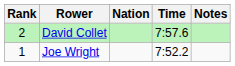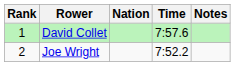 <table class="wikitable" style="text-align:center">
 <tr>
 <th>Rank</th>
 <th>Rower</th>
 <th>Nation</th>
 <th>Time</th>
 <th>Notes</th>
 </tr>
 <tr bgcolor=bbf3bb>
-<td>2</td>
+<td>1</td>
 <td align=left><a href='#'>David Collet</a></td>
 <td align=left></td>
 <td>7:57.6</td>
 <td></td>
 </tr>
 <tr>
-<td>1</td>
+<td>2</td>
 <td align=left><a href='#'>Joe Wright</a></td>
 <td align=left></td>
 <td>7:52.2</td>
 <td></td>
 </tr>
 </table>
